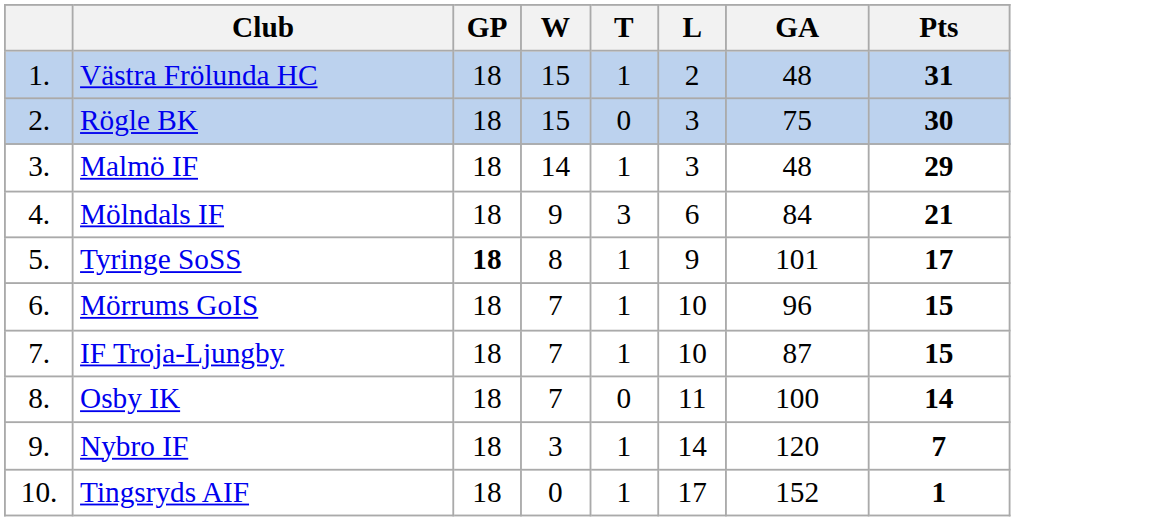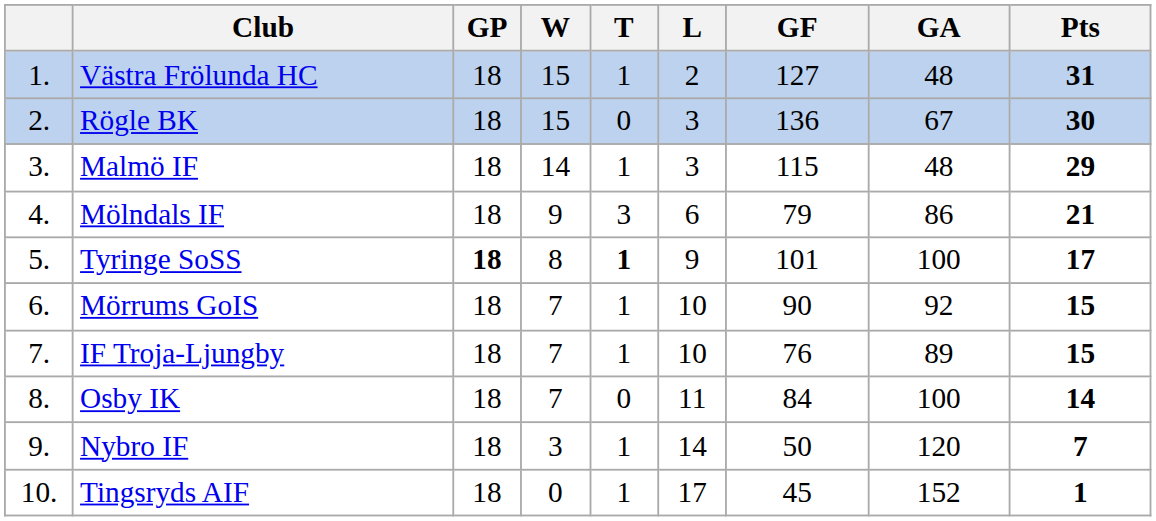 <table class="wikitable">
 <tr>
 <th width="30"></th>
 <th width="200">Club</th>
 <th width="30">GP</th>
 <th width="30">W</th>
 <th width="30">T</th>
 <th width="30">L</th>
+<th width="70">GF</th>
 <th width="70">GA</th>
 <th width="70">Pts</th>
 </tr>
 <tr bgcolor="#BCD2EE" align="center">
 <td>1.</td>
 <td align="left"><a href='#'>Västra Frölunda HC</a></td>
 <td>18</td>
 <td>15</td>
 <td>1</td>
 <td>2</td>
+<td>127</td>
 <td>48</td>
 <td><strong>31</strong></td>
 </tr>
 <tr bgcolor="#BCD2EE" align="center">
 <td>2.</td>
 <td align="left"><a href='#'>Rögle BK</a></td>
 <td>18</td>
 <td>15</td>
 <td>0</td>
 <td>3</td>
-<td>75</td>
+<td>136</td>
+<td>67</td>
 <td><strong>30</strong></td>
 </tr>
 <tr bgcolor="#FFFFFF" align="center">
 <td>3.</td>
 <td align="left"><a href='#'>Malmö IF</a></td>
 <td>18</td>
 <td>14</td>
 <td>1</td>
 <td>3</td>
+<td>115</td>
 <td>48</td>
 <td><strong>29</strong></td>
 </tr>
 <tr bgcolor="#FFFFFF" align="center">
 <td>4.</td>
 <td align="left"><a href='#'>Mölndals IF</a></td>
 <td>18</td>
 <td>9</td>
 <td>3</td>
 <td>6</td>
-<td>84</td>
+<td>79</td>
+<td>86</td>
 <td><strong>21</strong></td>
 </tr>
 <tr bgcolor="#FFFFFF" align="center">
 <td>5.</td>
 <td align="left"><a href='#'>Tyringe SoSS</a></td>
 <td><strong>18</strong></td>
 <td>8</td>
-<td>1</td>
+<td><strong>1</strong></td>
 <td>9</td>
 <td>101</td>
+<td>100</td>
 <td><strong>17</strong></td>
 </tr>
 <tr bgcolor="#FFFFFF" align="center">
 <td>6.</td>
 <td align="left"><a href='#'>Mörrums GoIS</a></td>
 <td>18</td>
 <td>7</td>
 <td>1</td>
 <td>10</td>
-<td>96</td>
+<td>90</td>
+<td>92</td>
 <td><strong>15</strong></td>
 </tr>
 <tr bgcolor="#FFFFFF" align="center">
 <td>7.</td>
 <td align="left"><a href='#'>IF Troja-Ljungby</a></td>
 <td>18</td>
 <td>7</td>
 <td>1</td>
 <td>10</td>
-<td>87</td>
+<td>76</td>
+<td>89</td>
 <td><strong>15</strong></td>
 </tr>
 <tr bgcolor="#FFFFFF" align="center">
 <td>8.</td>
 <td align="left"><a href='#'>Osby IK</a></td>
 <td>18</td>
 <td>7</td>
 <td>0</td>
 <td>11</td>
+<td>84</td>
 <td>100</td>
 <td><strong>14</strong></td>
 </tr>
 <tr bgcolor="#FFFFFF" align="center">
 <td>9.</td>
 <td align="left"><a href='#'>Nybro IF</a></td>
 <td>18</td>
 <td>3</td>
 <td>1</td>
 <td>14</td>
+<td>50</td>
 <td>120</td>
 <td><strong>7</strong></td>
 </tr>
 <tr bgcolor="#FFFFFF" align="center">
 <td>10.</td>
 <td align="left"><a href='#'>Tingsryds AIF</a></td>
 <td>18</td>
 <td>0</td>
 <td>1</td>
 <td>17</td>
+<td>45</td>
 <td>152</td>
 <td><strong>1</strong></td>
 </tr>
 </table>
